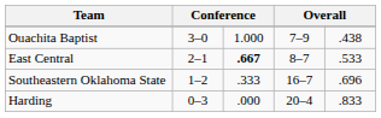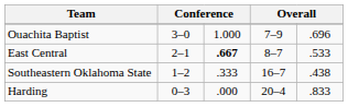 <table class="wikitable" style="text-align:center">
 <tr>
 <th>Team</th>
 <th colspan=2>Conference</th>
 <th colspan=2>Overall</th>
 </tr>
 <tr height=0>
 <td style="padding:0" width=200></td>
 <td style="padding:0" width=60></td>
 <td style="padding:0" width=60></td>
 <td style="padding:0" width=60></td>
 <td style="padding:0" width=60></td>
 </tr>
 <tr>
 <td align=left>Ouachita Baptist</td>
 <td>3–0</td>
 <td>1.000</td>
 <td>7–9</td>
-<td>.438</td>
+<td>.696</td>
 </tr>
 <tr>
 <td align=left>East Central</td>
 <td>2–1</td>
 <td><strong>.667</strong></td>
 <td>8–7</td>
 <td>.533</td>
 </tr>
 <tr>
 <td align=left>Southeastern Oklahoma State</td>
 <td>1–2</td>
 <td>.333</td>
 <td>16–7</td>
-<td>.696</td>
+<td>.438</td>
 </tr>
 <tr>
 <td align=left>Harding</td>
 <td>0–3</td>
 <td>.000</td>
 <td>20–4</td>
 <td>.833</td>
 </tr>
 </table>
